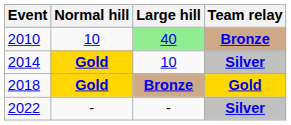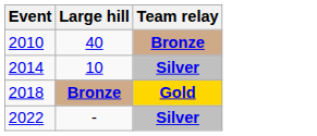 <table class="wikitable" style="text-align: center;">
 <tr>
 <th>Event</th>
-<th>Normal hill</th>
 <th>Large hill</th>
 <th>Team relay</th>
 </tr>
 <tr>
 <td align=left><a href='#'>2010</a></td>
-<td><a href='#'>10</a></td>
-<td style="background: lightgreen;"><a href='#'>40</a></td>
+<td><a href='#'>40</a></td>
 <td style="background:#cfaa88;"><a href='#'><strong>Bronze</strong></a></td>
 </tr>
 <tr>
 <td align=left><a href='#'>2014</a></td>
-<td style="background:gold;"><a href='#'><strong>Gold</strong></a></td>
 <td><a href='#'>10</a></td>
 <td style="background:silver;"><a href='#'><strong>Silver</strong></a></td>
 </tr>
 <tr>
 <td align=left><a href='#'>2018</a></td>
-<td style="background:gold;"><a href='#'><strong>Gold</strong></a></td>
 <td style="background:#cfaa88;"><a href='#'><strong>Bronze</strong></a></td>
 <td style="background:gold;"><a href='#'><strong>Gold</strong></a></td>
 </tr>
 <tr>
 <td align=left><a href='#'>2022</a></td>
 <td>-</td>
-<td>-</td>
 <td style="background:silver;"><a href='#'><strong>Silver</strong></a></td>
 </tr>
 </table>
